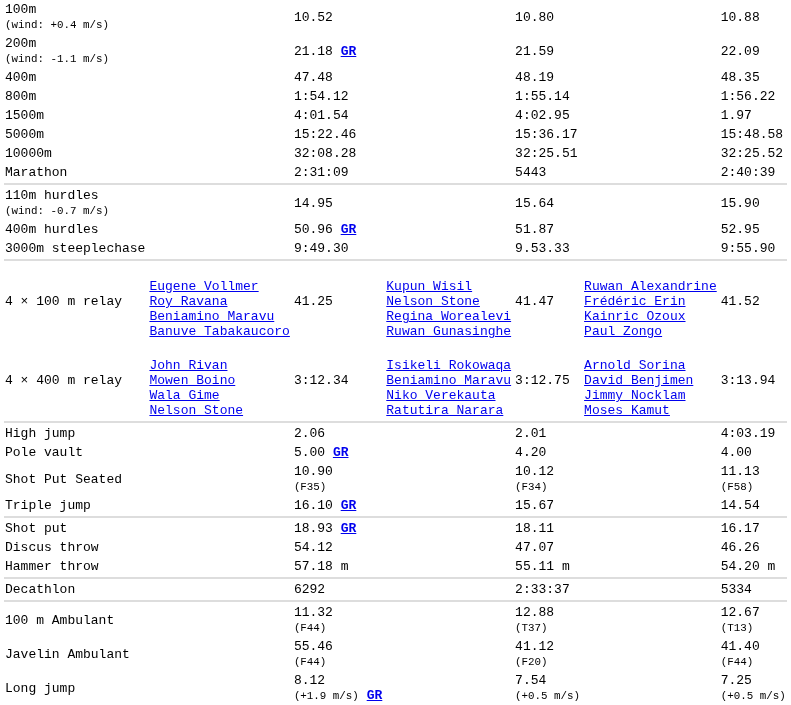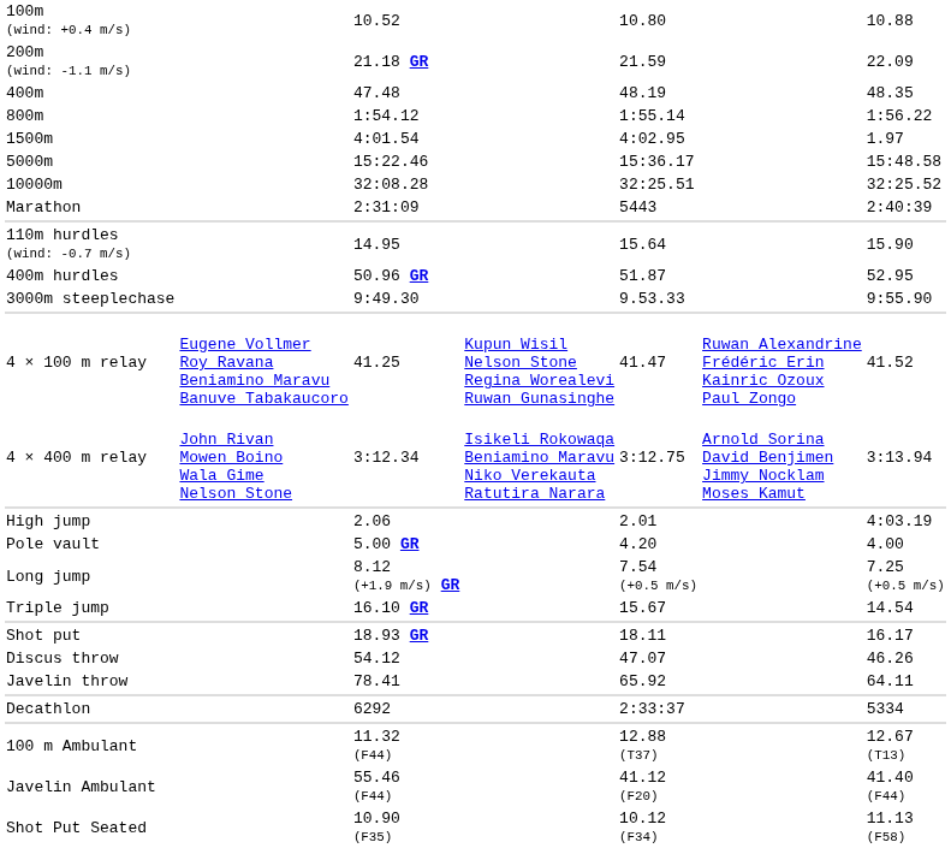 <table>
 <tr>
 <td>100m<br><small>(wind: +0.4 m/s)</small> </td>
 <td></td>
 <td>10.52</td>
 <td></td>
 <td>10.80</td>
 <td></td>
 <td>10.88</td>
 </tr>
 <tr>
 <td>200m<br><small>(wind: -1.1 m/s)</small> </td>
 <td></td>
 <td>21.18 <strong><a href='#'>GR</a></strong></td>
 <td></td>
 <td>21.59</td>
 <td></td>
 <td>22.09</td>
 </tr>
 <tr>
 <td>400m</td>
 <td></td>
 <td>47.48</td>
 <td></td>
 <td>48.19</td>
 <td></td>
 <td>48.35</td>
 </tr>
 <tr>
 <td>800m</td>
 <td></td>
 <td>1:54.12</td>
 <td></td>
 <td>1:55.14</td>
 <td></td>
 <td>1:56.22</td>
 </tr>
 <tr>
 <td>1500m</td>
 <td></td>
 <td>4:01.54</td>
 <td></td>
 <td>4:02.95</td>
 <td></td>
 <td>1.97</td>
 </tr>
 <tr>
 <td>5000m</td>
 <td></td>
 <td>15:22.46</td>
 <td></td>
 <td>15:36.17</td>
 <td></td>
 <td>15:48.58</td>
 </tr>
 <tr>
 <td>10000m</td>
 <td></td>
 <td>32:08.28</td>
 <td></td>
 <td>32:25.51</td>
 <td></td>
 <td>32:25.52</td>
 </tr>
 <tr>
 <td>Marathon</td>
 <td></td>
 <td>2:31:09</td>
 <td></td>
 <td>5443</td>
 <td></td>
 <td>2:40:39</td>
 </tr>
 <tr bgcolor=#DDDDDD>
 <td colspan=7></td>
 </tr>
 <tr>
 <td>110m hurdles<br><small>(wind: -0.7 m/s)</small> </td>
 <td></td>
 <td>14.95</td>
 <td></td>
 <td>15.64</td>
 <td></td>
 <td>15.90</td>
 </tr>
 <tr>
 <td>400m hurdles</td>
 <td></td>
 <td>50.96 <strong><a href='#'>GR</a></strong></td>
 <td></td>
 <td>51.87</td>
 <td></td>
 <td>52.95</td>
 </tr>
 <tr>
 <td>3000m steeplechase</td>
 <td></td>
 <td>9:49.30</td>
 <td></td>
 <td>9.53.33</td>
 <td></td>
 <td>9:55.90</td>
 </tr>
 <tr bgcolor=#DDDDDD>
 <td colspan=7></td>
 </tr>
 <tr>
 <td>4 × 100 m relay</td>
 <td><br><a href='#'>Eugene Vollmer</a><br><a href='#'>Roy Ravana</a><br><a href='#'>Beniamino Maravu</a><br><a href='#'>Banuve Tabakaucoro</a></td>
 <td>41.25</td>
 <td><br><a href='#'>Kupun Wisil</a><br><a href='#'>Nelson Stone</a><br><a href='#'>Regina Worealevi</a><br><a href='#'>Ruwan Gunasinghe</a></td>
 <td>41.47</td>
 <td><br><a href='#'>Ruwan Alexandrine</a><br><a href='#'>Frédéric Erin</a><br><a href='#'>Kainric Ozoux</a><br><a href='#'>Paul Zongo</a></td>
 <td>41.52</td>
 </tr>
 <tr>
 <td>4 × 400 m relay</td>
 <td> <br> <a href='#'>John Rivan</a> <br> <a href='#'>Mowen Boino</a> <br> <a href='#'>Wala Gime</a> <br> <a href='#'>Nelson Stone</a></td>
 <td>3:12.34</td>
 <td> <br> <a href='#'>Isikeli Rokowaqa</a> <br> <a href='#'>Beniamino Maravu</a> <br> <a href='#'>Niko Verekauta</a> <br> <a href='#'>Ratutira Narara</a></td>
 <td>3:12.75</td>
 <td> <br> <a href='#'>Arnold Sorina</a> <br> <a href='#'>David Benjimen</a> <br> <a href='#'>Jimmy Nocklam</a> <br> <a href='#'>Moses Kamut</a></td>
 <td>3:13.94</td>
 </tr>
 <tr bgcolor=#DDDDDD>
 <td colspan=7></td>
 </tr>
 <tr>
 <td>High jump </td>
 <td></td>
 <td>2.06</td>
 <td></td>
 <td>2.01</td>
 <td></td>
 <td>4:03.19</td>
 </tr>
 <tr>
 <td>Pole vault</td>
 <td></td>
 <td>5.00 <strong><a href='#'>GR</a></strong></td>
 <td></td>
 <td>4.20</td>
 <td></td>
 <td>4.00</td>
 </tr>
 <tr>
-<td>Shot Put Seated</td>
+<td>Long jump</td>
 <td></td>
-<td>10.90 <br><small>(F35)</small></td>
+<td>8.12<br><small>(+1.9 m/s)</small> <strong><a href='#'>GR</a></strong></td>
 <td></td>
-<td>10.12 <br><small>(F34)</small></td>
+<td>7.54<br><small>(+0.5 m/s)</small></td>
 <td></td>
-<td>11.13 <br><small>(F58)</small></td>
+<td>7.25<br><small>(+0.5 m/s)</small></td>
 </tr>
 <tr>
 <td>Triple jump</td>
 <td></td>
 <td>16.10 <strong><a href='#'>GR</a></strong></td>
 <td></td>
 <td>15.67</td>
 <td></td>
 <td>14.54</td>
 </tr>
 <tr bgcolor=#DDDDDD>
 <td colspan=7></td>
 </tr>
 <tr>
 <td>Shot put</td>
 <td></td>
 <td>18.93 <strong><a href='#'>GR</a></strong></td>
 <td></td>
 <td>18.11</td>
 <td></td>
 <td>16.17</td>
 </tr>
 <tr>
 <td>Discus throw</td>
 <td></td>
 <td>54.12</td>
 <td></td>
 <td>47.07</td>
 <td></td>
 <td>46.26</td>
 </tr>
 <tr>
-<td>Hammer throw</td>
+<td>Javelin throw</td>
 <td></td>
-<td>57.18 m</td>
+<td>78.41</td>
 <td></td>
-<td>55.11 m</td>
+<td>65.92</td>
 <td></td>
-<td>54.20 m</td>
+<td>64.11</td>
 </tr>
 <tr bgcolor=#DDDDDD>
 <td colspan=7></td>
 </tr>
 <tr>
 <td>Decathlon</td>
 <td></td>
 <td>6292</td>
 <td></td>
 <td>2:33:37</td>
 <td></td>
 <td>5334</td>
 </tr>
 <tr bgcolor=#DDDDDD>
 <td colspan=7></td>
 </tr>
 <tr>
 <td>100 m Ambulant</td>
 <td></td>
 <td>11.32 <br><small>(F44)</small></td>
 <td></td>
 <td>12.88 <br><small>(T37)</small></td>
 <td></td>
 <td>12.67 <br><small>(T13)</small></td>
 </tr>
 <tr>
 <td>Javelin Ambulant</td>
 <td></td>
 <td>55.46 <br><small>(F44)</small></td>
 <td></td>
 <td>41.12 <br><small>(F20)</small></td>
 <td></td>
 <td>41.40 <br><small>(F44)</small></td>
 </tr>
 <tr>
-<td>Long jump</td>
+<td>Shot Put Seated</td>
 <td></td>
-<td>8.12<br><small>(+1.9 m/s)</small> <strong><a href='#'>GR</a></strong></td>
+<td>10.90 <br><small>(F35)</small></td>
 <td></td>
-<td>7.54<br><small>(+0.5 m/s)</small></td>
+<td>10.12 <br><small>(F34)</small></td>
 <td></td>
-<td>7.25<br><small>(+0.5 m/s)</small></td>
+<td>11.13 <br><small>(F58)</small></td>
 </tr>
 </table>
